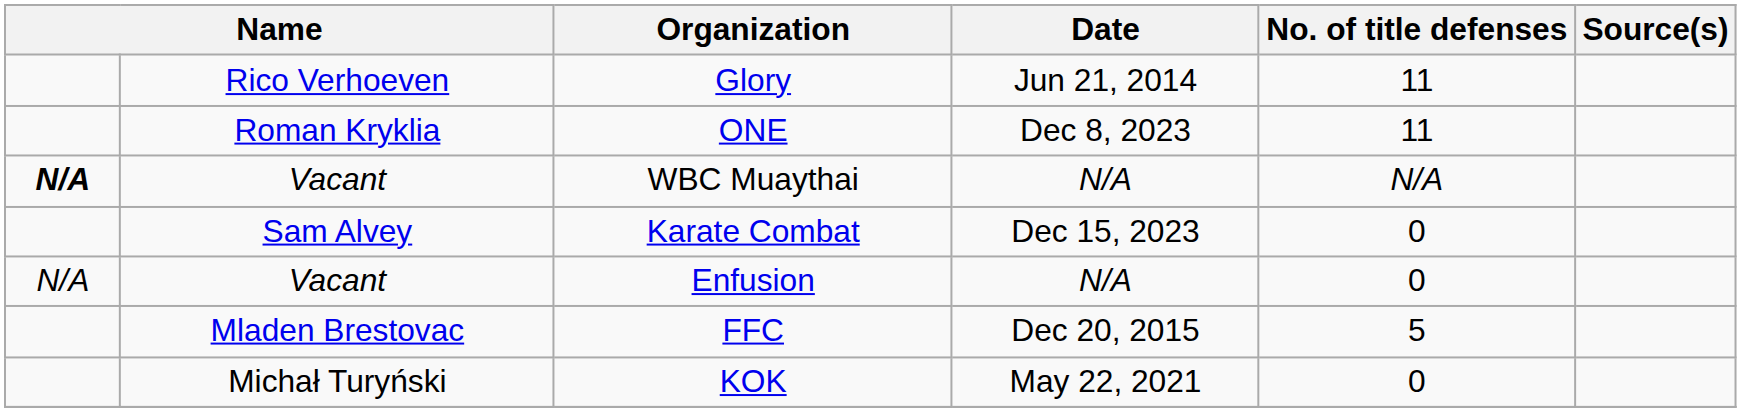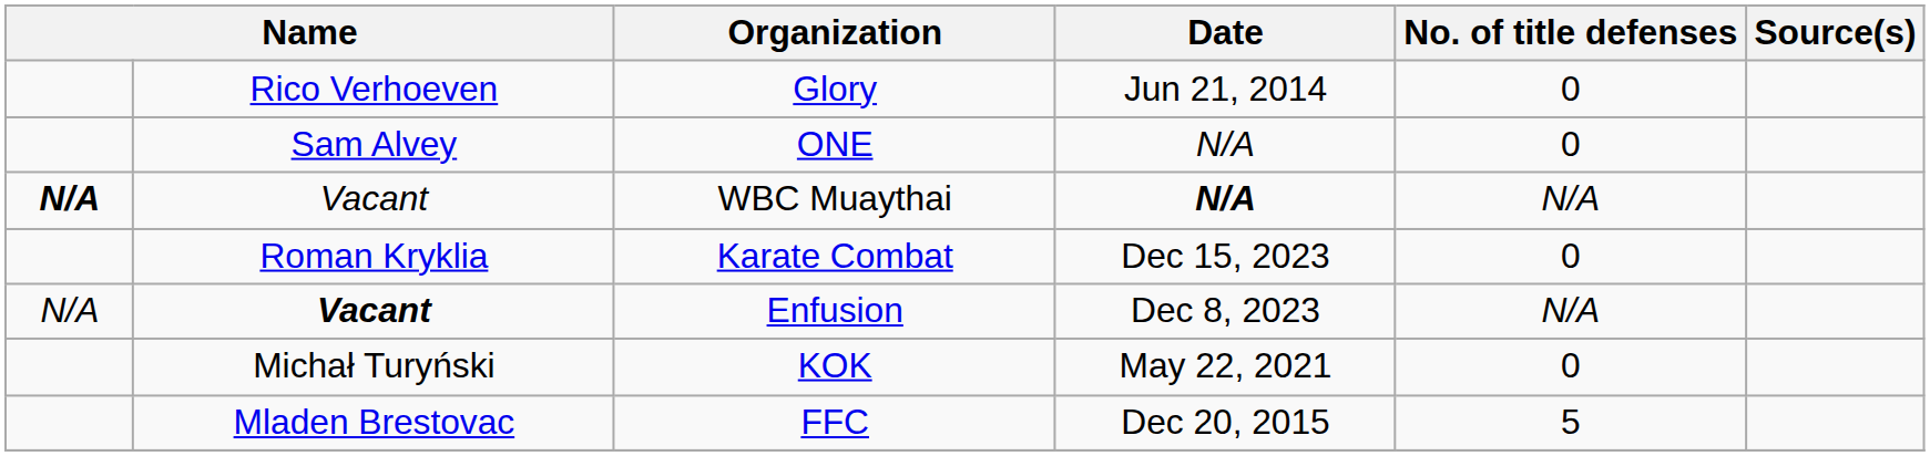 <table class="wikitable" style="width:99%; text-align:center;">
 <tr>
 <th colspan="2" style="width:35%;">Name</th>
 <th style="width:25%;">Organization</th>
 <th width=20%>Date</th>
 <th width=20%>No. of title defenses</th>
 <th>Source(s)</th>
 </tr>
 <tr>
 <td><br></td>
 <td><a href='#'>Rico Verhoeven</a></td>
 <td><a href='#'>Glory</a></td>
 <td>Jun 21, 2014</td>
-<td>11</td>
+<td>0</td>
 <td></td>
 </tr>
 <tr>
 <td><br></td>
-<td><a href='#'>Roman Kryklia</a> <br></td>
+<td><a href='#'>Sam Alvey</a></td>
 <td><a href='#'>ONE</a> <br></td>
-<td>Dec 8, 2023</td>
-<td>11</td>
+<td><em>N/A</em></td>
+<td>0</td>
 <td></td>
 </tr>
 <tr>
 <td><strong><em>N/A</em></strong></td>
 <td><em>Vacant</em></td>
 <td>WBC Muaythai</td>
-<td><em>N/A</em></td>
+<td><strong><em>N/A</em></strong></td>
 <td><em>N/A</em></td>
 <td></td>
 </tr>
 <tr>
 <td><br></td>
-<td><a href='#'>Sam Alvey</a></td>
+<td><a href='#'>Roman Kryklia</a> <br></td>
 <td><a href='#'>Karate Combat</a></td>
 <td>Dec 15, 2023</td>
 <td>0</td>
 <td></td>
 </tr>
 <tr>
 <td><em>N/A</em></td>
-<td><em>Vacant</em></td>
+<td><strong><em>Vacant</em></strong></td>
 <td><a href='#'>Enfusion</a></td>
+<td>Dec 8, 2023</td>
 <td><em>N/A</em></td>
+<td></td>
+</tr>
+<tr>
+<td><br></td>
+<td>Michał Turyński</td>
+<td><a href='#'>KOK</a></td>
+<td>May 22, 2021</td>
 <td>0</td>
 <td></td>
 </tr>
 <tr>
 <td><br></td>
 <td><a href='#'>Mladen Brestovac</a></td>
 <td><a href='#'>FFC</a></td>
 <td>Dec 20, 2015</td>
 <td>5</td>
 <td></td>
 </tr>
 <tr>
-<td><br></td>
-<td>Michał Turyński</td>
-<td><a href='#'>KOK</a></td>
-<td>May 22, 2021</td>
-<td>0</td>
-<td></td>
-</tr>
-<tr>
 </tr>
 </table>
